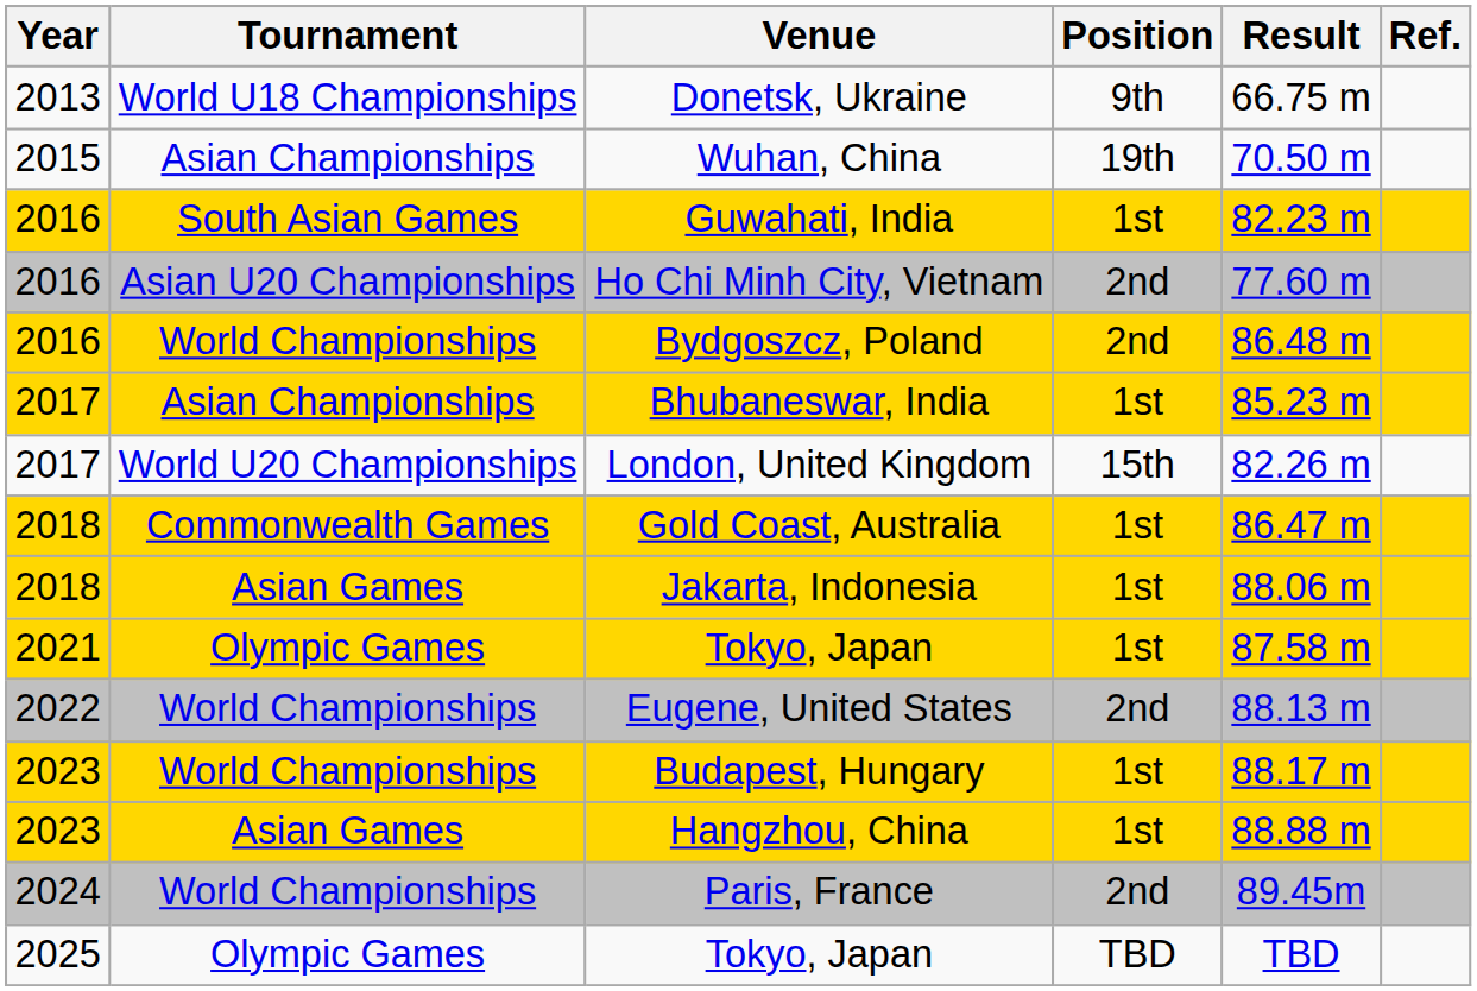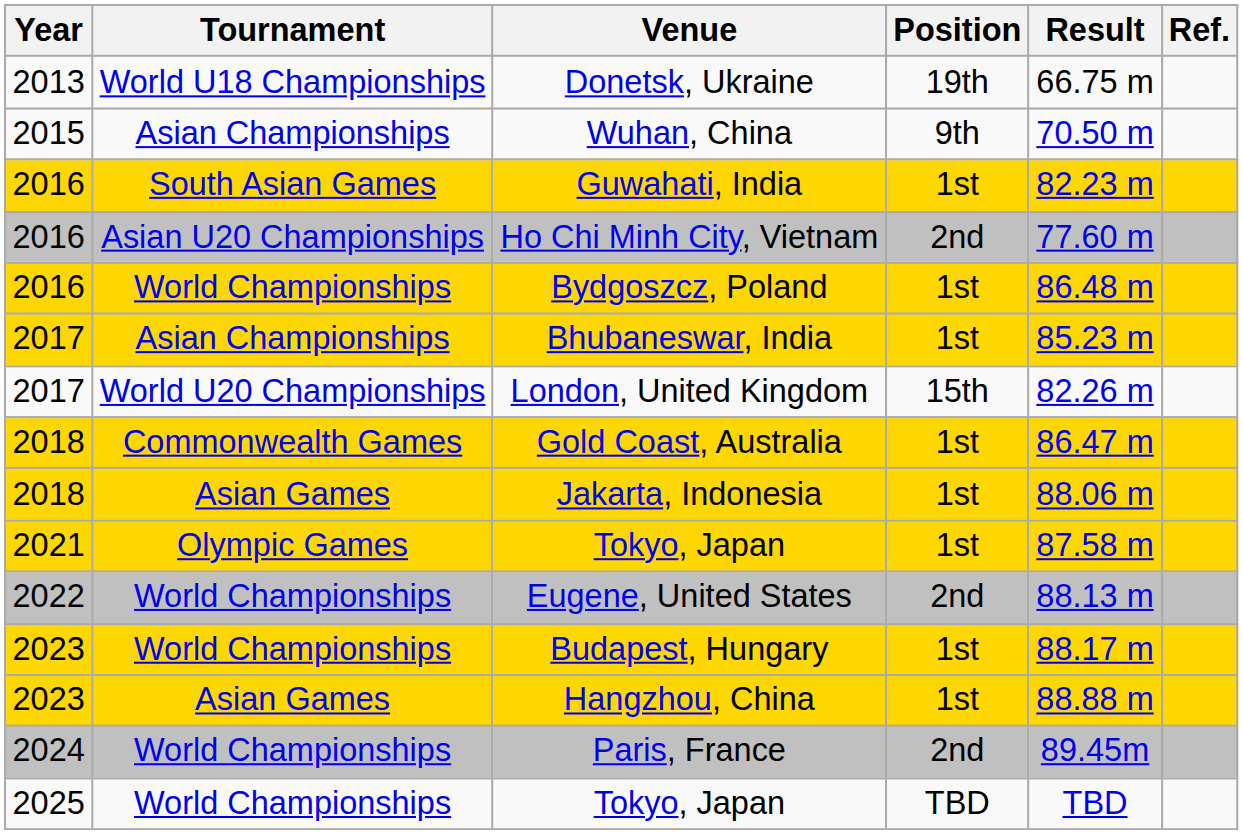 <table class="wikitable" style="text-align:center;">
 <tr>
 <th>Year</th>
 <th>Tournament</th>
 <th>Venue</th>
 <th>Position</th>
 <th>Result</th>
 <th>Ref.</th>
 </tr>
 <tr>
 <td>2013</td>
 <td><a href='#'>World U18 Championships</a></td>
 <td> <a href='#'>Donetsk</a>, Ukraine</td>
-<td>9th</td>
+<td>19th</td>
 <td>66.75 m</td>
 <td></td>
 </tr>
 <tr>
 <td>2015</td>
 <td><a href='#'>Asian Championships</a></td>
 <td> <a href='#'>Wuhan</a>, China</td>
-<td>19th</td>
+<td>9th</td>
 <td><a href='#'>70.50 m</a></td>
 <td></td>
 </tr>
 <tr bgcolor=gold>
 <td>2016</td>
 <td><a href='#'>South Asian Games</a></td>
 <td> <a href='#'>Guwahati</a>, India</td>
 <td>1st</td>
 <td><a href='#'>82.23 m</a></td>
 <td></td>
 </tr>
 <tr bgcolor=silver>
 <td>2016</td>
 <td><a href='#'>Asian U20 Championships</a></td>
 <td> <a href='#'>Ho Chi Minh City</a>, Vietnam</td>
 <td>2nd</td>
 <td><a href='#'>77.60 m</a></td>
 <td></td>
 </tr>
 <tr bgcolor=gold>
 <td>2016</td>
 <td><a href='#'>World Championships</a></td>
 <td> <a href='#'>Bydgoszcz</a>, Poland</td>
-<td>2nd</td>
+<td>1st</td>
 <td><a href='#'>86.48 m</a> </td>
 <td></td>
 </tr>
 <tr bgcolor=gold>
 <td>2017</td>
 <td><a href='#'>Asian Championships</a></td>
 <td> <a href='#'>Bhubaneswar</a>, India</td>
 <td>1st</td>
 <td><a href='#'>85.23 m</a></td>
 <td></td>
 </tr>
 <tr>
 <td>2017</td>
 <td><a href='#'>World U20 Championships</a></td>
 <td> <a href='#'>London</a>, United Kingdom</td>
 <td>15th</td>
 <td><a href='#'>82.26 m</a></td>
 <td></td>
 </tr>
 <tr bgcolor=gold>
 <td>2018</td>
 <td><a href='#'>Commonwealth Games</a></td>
 <td> <a href='#'>Gold Coast</a>, Australia</td>
 <td>1st</td>
 <td><a href='#'>86.47 m</a></td>
 <td></td>
 </tr>
 <tr bgcolor=gold>
 <td>2018</td>
 <td><a href='#'>Asian Games</a></td>
 <td> <a href='#'>Jakarta</a>, Indonesia</td>
 <td>1st</td>
 <td><a href='#'>88.06 m</a></td>
 <td></td>
 </tr>
 <tr bgcolor=gold>
 <td>2021</td>
 <td><a href='#'>Olympic Games</a></td>
 <td> <a href='#'>Tokyo</a>, Japan</td>
 <td>1st</td>
 <td><a href='#'>87.58 m</a></td>
 <td></td>
 </tr>
 <tr bgcolor=silver>
 <td>2022</td>
 <td><a href='#'>World Championships</a></td>
 <td> <a href='#'>Eugene</a>, United States</td>
 <td>2nd</td>
 <td><a href='#'>88.13 m</a></td>
 <td></td>
 </tr>
 <tr bgcolor=gold>
 <td>2023</td>
 <td><a href='#'>World Championships</a></td>
 <td> <a href='#'>Budapest</a>, Hungary</td>
 <td>1st</td>
 <td><a href='#'>88.17 m</a></td>
 <td></td>
 </tr>
 <tr bgcolor=gold>
 <td>2023</td>
 <td><a href='#'>Asian Games</a></td>
 <td> <a href='#'>Hangzhou</a>, China</td>
 <td>1st</td>
 <td><a href='#'>88.88 m</a></td>
 <td></td>
 </tr>
 <tr bgcolor=silver>
 <td>2024</td>
 <td><a href='#'>World Championships</a></td>
 <td> <a href='#'>Paris</a>, France</td>
 <td>2nd</td>
 <td><a href='#'>89.45m</a></td>
 <td></td>
 </tr>
 <tr>
 <td>2025</td>
-<td><a href='#'>Olympic Games</a></td>
+<td><a href='#'>World Championships</a></td>
 <td> <a href='#'>Tokyo</a>, Japan</td>
 <td>TBD</td>
 <td><a href='#'>TBD</a></td>
 <td></td>
 </tr>
 </table>
